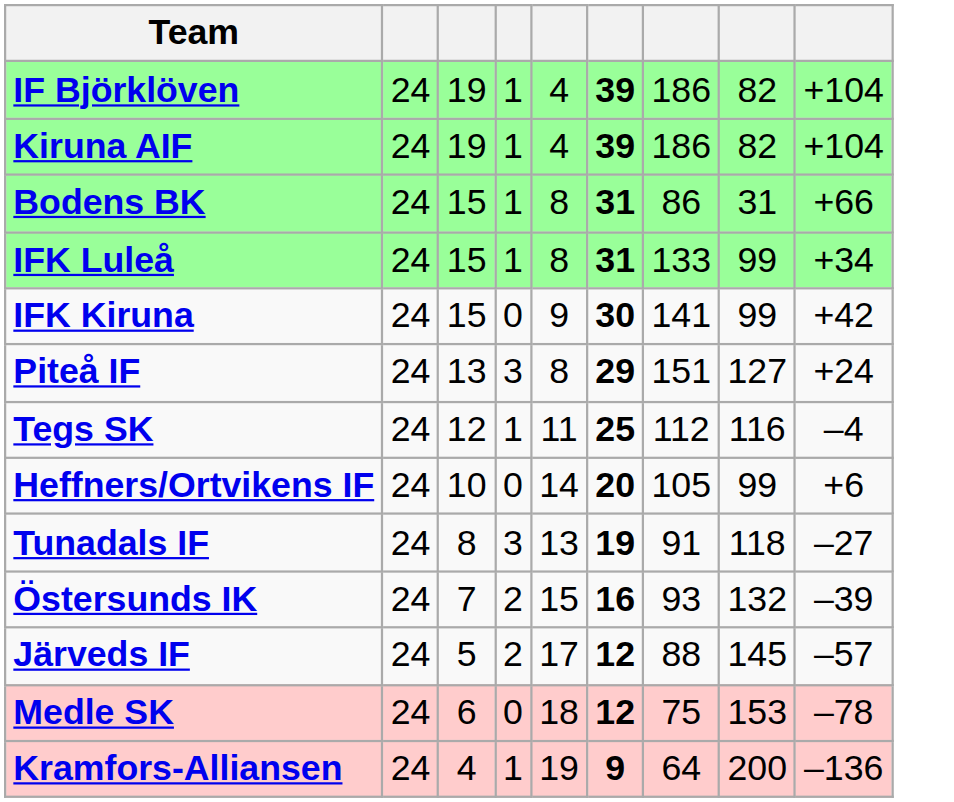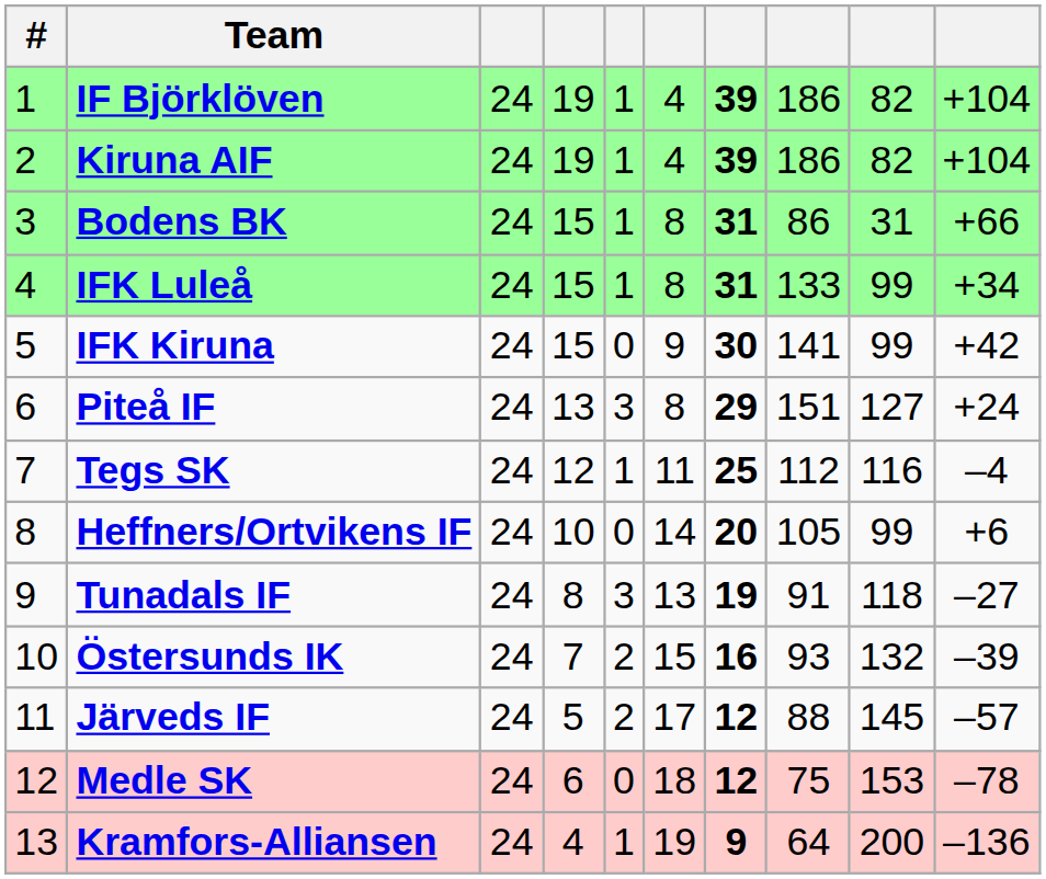 <table class="wikitable sortable">
 <tr>
+<th>#</th>
 <th>Team</th>
 <th></th>
 <th></th>
 <th></th>
 <th></th>
 <th></th>
 <th></th>
 <th></th>
 <th></th>
 </tr>
 <tr style="background: #99FF99;">
+<td>1</td>
 <td><strong><a href='#'>IF Björklöven</a></strong></td>
 <td style="text-align: center;">24</td>
 <td style="text-align: center;">19</td>
 <td style="text-align: center;">1</td>
 <td style="text-align: center;">4</td>
 <td style="text-align: center;"><strong>39</strong></td>
 <td style="text-align: center;">186</td>
 <td style="text-align: center;">82</td>
 <td style="text-align: center;">+104</td>
 </tr>
 <tr style="background: #99FF99;">
+<td>2</td>
 <td><strong><a href='#'>Kiruna AIF</a></strong></td>
 <td style="text-align: center;">24</td>
 <td style="text-align: center;">19</td>
 <td style="text-align: center;">1</td>
 <td style="text-align: center;">4</td>
 <td style="text-align: center;"><strong>39</strong></td>
 <td style="text-align: center;">186</td>
 <td style="text-align: center;">82</td>
 <td style="text-align: center;">+104</td>
 </tr>
 <tr style="background: #99FF99;">
+<td>3</td>
 <td><strong><a href='#'>Bodens BK</a></strong></td>
 <td style="text-align: center;">24</td>
 <td style="text-align: center;">15</td>
 <td style="text-align: center;">1</td>
 <td style="text-align: center;">8</td>
 <td style="text-align: center;"><strong>31</strong></td>
 <td style="text-align: center;">86</td>
 <td style="text-align: center;">31</td>
 <td style="text-align: center;">+66</td>
 </tr>
 <tr style="background: #99FF99;">
+<td>4</td>
 <td><strong><a href='#'>IFK Luleå</a></strong></td>
 <td style="text-align: center;">24</td>
 <td style="text-align: center;">15</td>
 <td style="text-align: center;">1</td>
 <td style="text-align: center;">8</td>
 <td style="text-align: center;"><strong>31</strong></td>
 <td style="text-align: center;">133</td>
 <td style="text-align: center;">99</td>
 <td style="text-align: center;">+34</td>
 </tr>
 <tr>
+<td>5</td>
 <td><strong><a href='#'>IFK Kiruna</a></strong></td>
 <td style="text-align: center;">24</td>
 <td style="text-align: center;">15</td>
 <td style="text-align: center;">0</td>
 <td style="text-align: center;">9</td>
 <td style="text-align: center;"><strong>30</strong></td>
 <td style="text-align: center;">141</td>
 <td style="text-align: center;">99</td>
 <td style="text-align: center;">+42</td>
 </tr>
 <tr>
+<td>6</td>
 <td><strong><a href='#'>Piteå IF</a></strong></td>
 <td style="text-align: center;">24</td>
 <td style="text-align: center;">13</td>
 <td style="text-align: center;">3</td>
 <td style="text-align: center;">8</td>
 <td style="text-align: center;"><strong>29</strong></td>
 <td style="text-align: center;">151</td>
 <td style="text-align: center;">127</td>
 <td style="text-align: center;">+24</td>
 </tr>
 <tr>
+<td>7</td>
 <td><strong><a href='#'>Tegs SK</a></strong></td>
 <td style="text-align: center;">24</td>
 <td style="text-align: center;">12</td>
 <td style="text-align: center;">1</td>
 <td style="text-align: center;">11</td>
 <td style="text-align: center;"><strong>25</strong></td>
 <td style="text-align: center;">112</td>
 <td style="text-align: center;">116</td>
 <td style="text-align: center;">–4</td>
 </tr>
 <tr>
+<td>8</td>
 <td><strong><a href='#'>Heffners/Ortvikens IF</a></strong></td>
 <td style="text-align: center;">24</td>
 <td style="text-align: center;">10</td>
 <td style="text-align: center;">0</td>
 <td style="text-align: center;">14</td>
 <td style="text-align: center;"><strong>20</strong></td>
 <td style="text-align: center;">105</td>
 <td style="text-align: center;">99</td>
 <td style="text-align: center;">+6</td>
 </tr>
 <tr>
+<td>9</td>
 <td><strong><a href='#'>Tunadals IF</a></strong></td>
 <td style="text-align: center;">24</td>
 <td style="text-align: center;">8</td>
 <td style="text-align: center;">3</td>
 <td style="text-align: center;">13</td>
 <td style="text-align: center;"><strong>19</strong></td>
 <td style="text-align: center;">91</td>
 <td style="text-align: center;">118</td>
 <td style="text-align: center;">–27</td>
 </tr>
 <tr>
+<td>10</td>
 <td><strong><a href='#'>Östersunds IK</a></strong></td>
 <td style="text-align: center;">24</td>
 <td style="text-align: center;">7</td>
 <td style="text-align: center;">2</td>
 <td style="text-align: center;">15</td>
 <td style="text-align: center;"><strong>16</strong></td>
 <td style="text-align: center;">93</td>
 <td style="text-align: center;">132</td>
 <td style="text-align: center;">–39</td>
 </tr>
 <tr>
+<td>11</td>
 <td><strong><a href='#'>Järveds IF</a></strong></td>
 <td style="text-align: center;">24</td>
 <td style="text-align: center;">5</td>
 <td style="text-align: center;">2</td>
 <td style="text-align: center;">17</td>
 <td style="text-align: center;"><strong>12</strong></td>
 <td style="text-align: center;">88</td>
 <td style="text-align: center;">145</td>
 <td style="text-align: center;">–57</td>
 </tr>
 <tr style="background: #FFCCCC;">
+<td>12</td>
 <td><strong><a href='#'>Medle SK</a></strong></td>
 <td style="text-align: center;">24</td>
 <td style="text-align: center;">6</td>
 <td style="text-align: center;">0</td>
 <td style="text-align: center;">18</td>
 <td style="text-align: center;"><strong>12</strong></td>
 <td style="text-align: center;">75</td>
 <td style="text-align: center;">153</td>
 <td style="text-align: center;">–78</td>
 </tr>
 <tr style="background: #FFCCCC;">
+<td>13</td>
 <td><strong><a href='#'>Kramfors-Alliansen</a></strong></td>
 <td style="text-align: center;">24</td>
 <td style="text-align: center;">4</td>
 <td style="text-align: center;">1</td>
 <td style="text-align: center;">19</td>
 <td style="text-align: center;"><strong>9</strong></td>
 <td style="text-align: center;">64</td>
 <td style="text-align: center;">200</td>
 <td style="text-align: center;">–136</td>
 </tr>
 </table>
